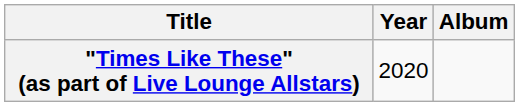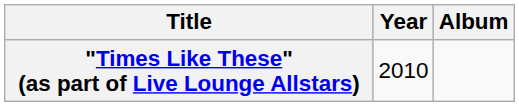 <table class="wikitable plainrowheaders" style="text-align:center;">
 <tr>
 <th scope="col" style="width:16em;">Title</th>
 <th scope="col" style="width:1em;">Year</th>
 <th scope="col">Album</th>
 </tr>
 <tr>
 <th scope="row">"<a href='#'>Times Like These</a>"<br><span>(as part of <a href='#'>Live Lounge Allstars</a>)</span></th>
-<td>2020</td>
+<td>2010</td>
 <td></td>
 </tr>
 </table>
